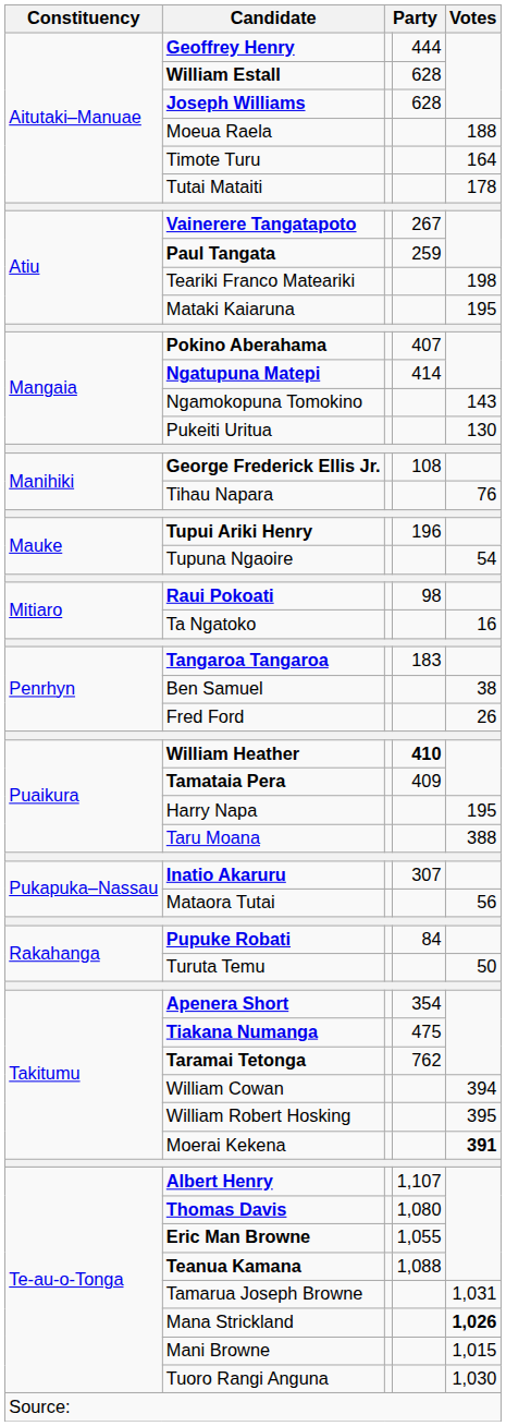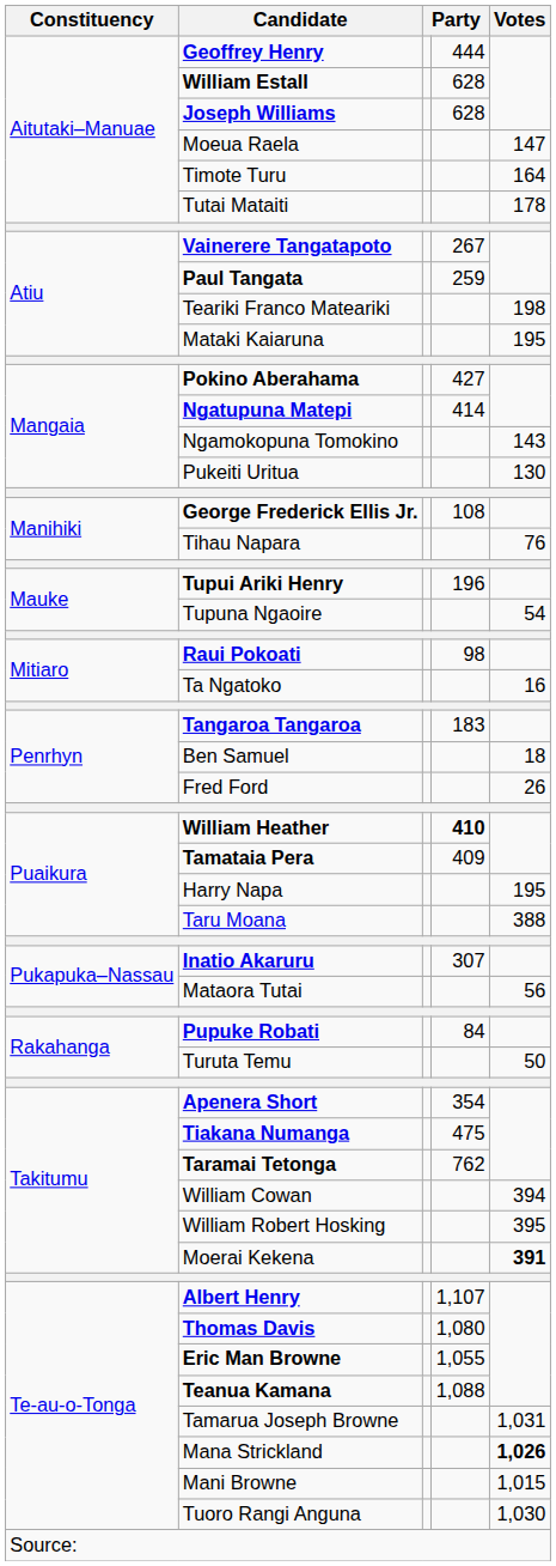 <table class="wikitable" style=text-align:right>
 <tr>
 <th>Constituency</th>
 <th>Candidate</th>
 <th colspan=2>Party</th>
 <th>Votes</th>
 </tr>
 <tr>
 <td align=left rowspan=6><a href='#'>Aitutaki–Manuae</a></td>
 <td align=left><strong><a href='#'>Geoffrey Henry</a></strong></td>
 <td></td>
 <td>444</td>
 </tr>
 <tr>
 <td align=left><strong>William Estall</strong></td>
 <td></td>
 <td>628</td>
 </tr>
 <tr>
 <td align=left><strong><a href='#'>Joseph Williams</a></strong></td>
 <td></td>
 <td>628</td>
 </tr>
 <tr>
 <td align=left>Moeua Raela</td>
 <td></td>
 <td></td>
-<td>188</td>
+<td>147</td>
 </tr>
 <tr>
 <td align=left>Timote Turu</td>
 <td></td>
 <td></td>
 <td>164</td>
 </tr>
 <tr>
 <td align=left>Tutai Mataiti</td>
 <td></td>
 <td></td>
 <td>178</td>
 </tr>
 <tr>
 <th colspan=5></th>
 </tr>
 <tr>
 <td align=left rowspan=4><a href='#'>Atiu</a></td>
 <td align=left><strong><a href='#'>Vainerere Tangatapoto</a></strong></td>
 <td></td>
 <td>267</td>
 </tr>
 <tr>
 <td align=left><strong>Paul Tangata</strong></td>
 <td></td>
 <td>259</td>
 </tr>
 <tr>
 <td align=left>Teariki Franco Mateariki</td>
 <td></td>
 <td></td>
 <td>198</td>
 </tr>
 <tr>
 <td align=left>Mataki Kaiaruna</td>
 <td></td>
 <td></td>
 <td>195</td>
 </tr>
 <tr>
 <th colspan=5></th>
 </tr>
 <tr>
 <td align=left rowspan=4><a href='#'>Mangaia</a></td>
 <td align=left><strong>Pokino Aberahama</strong></td>
 <td></td>
-<td>407</td>
+<td>427</td>
 </tr>
 <tr>
 <td align=left><strong><a href='#'>Ngatupuna Matepi</a></strong></td>
 <td></td>
 <td>414</td>
 </tr>
 <tr>
 <td align=left>Ngamokopuna Tomokino</td>
 <td></td>
 <td></td>
 <td>143</td>
 </tr>
 <tr>
 <td align=left>Pukeiti Uritua</td>
 <td></td>
 <td></td>
 <td>130</td>
 </tr>
 <tr>
 <th colspan=5></th>
 </tr>
 <tr>
 <td align=left rowspan=2><a href='#'>Manihiki</a></td>
 <td align=left><strong>George Frederick Ellis Jr.</strong></td>
 <td></td>
 <td>108</td>
 </tr>
 <tr>
 <td align=left>Tihau Napara</td>
 <td></td>
 <td></td>
 <td>76</td>
 </tr>
 <tr>
 <th colspan=5></th>
 </tr>
 <tr>
 <td align=left rowspan=2><a href='#'>Mauke</a></td>
 <td align=left><strong>Tupui Ariki Henry</strong></td>
 <td></td>
 <td>196</td>
 </tr>
 <tr>
 <td align=left>Tupuna Ngaoire</td>
 <td></td>
 <td></td>
 <td>54</td>
 </tr>
 <tr>
 <th colspan=5></th>
 </tr>
 <tr>
 <td align=left rowspan=2><a href='#'>Mitiaro</a></td>
 <td align=left><strong><a href='#'>Raui Pokoati</a></strong></td>
 <td></td>
 <td>98</td>
 </tr>
 <tr>
 <td align=left>Ta Ngatoko</td>
 <td></td>
 <td></td>
 <td>16</td>
 </tr>
 <tr>
 <th colspan=5></th>
 </tr>
 <tr>
 <td align=left rowspan=3><a href='#'>Penrhyn</a></td>
 <td align=left><strong><a href='#'>Tangaroa Tangaroa</a></strong></td>
 <td></td>
 <td>183</td>
 </tr>
 <tr>
 <td align=left>Ben Samuel</td>
 <td></td>
 <td></td>
-<td>38</td>
+<td>18</td>
 </tr>
 <tr>
 <td align=left>Fred Ford</td>
 <td></td>
 <td></td>
 <td>26</td>
 </tr>
 <tr>
 <th colspan=5></th>
 </tr>
 <tr>
 <td align=left rowspan=4><a href='#'>Puaikura</a></td>
 <td align=left><strong>William Heather</strong></td>
 <td></td>
 <td><strong>410</strong></td>
 </tr>
 <tr>
 <td align=left><strong>Tamataia Pera</strong></td>
 <td></td>
 <td>409</td>
 </tr>
 <tr>
 <td align=left>Harry Napa</td>
 <td></td>
 <td></td>
 <td>195</td>
 </tr>
 <tr>
 <td align=left><a href='#'>Taru Moana</a></td>
 <td></td>
 <td></td>
 <td>388</td>
 </tr>
 <tr>
 <th colspan=5></th>
 </tr>
 <tr>
 <td align=left rowspan=2><a href='#'>Pukapuka–Nassau</a></td>
 <td align=left><strong><a href='#'>Inatio Akaruru</a></strong></td>
 <td></td>
 <td>307</td>
 </tr>
 <tr>
 <td align=left>Mataora Tutai</td>
 <td></td>
 <td></td>
 <td>56</td>
 </tr>
 <tr>
 <th colspan=5></th>
 </tr>
 <tr>
 <td align=left rowspan=2><a href='#'>Rakahanga</a></td>
 <td align=left><strong><a href='#'>Pupuke Robati</a></strong></td>
 <td></td>
 <td>84</td>
 </tr>
 <tr>
 <td align=left>Turuta Temu</td>
 <td></td>
 <td></td>
 <td>50</td>
 </tr>
 <tr>
 <th colspan=5></th>
 </tr>
 <tr>
 <td align=left rowspan=6><a href='#'>Takitumu</a></td>
 <td align=left><strong><a href='#'>Apenera Short</a></strong></td>
 <td></td>
 <td>354</td>
 </tr>
 <tr>
 <td align=left><strong><a href='#'>Tiakana Numanga</a></strong></td>
 <td></td>
 <td>475</td>
 </tr>
 <tr>
 <td align=left><strong>Taramai Tetonga</strong></td>
 <td></td>
 <td>762</td>
 </tr>
 <tr>
 <td align=left>William Cowan</td>
 <td></td>
 <td></td>
 <td>394</td>
 </tr>
 <tr>
 <td align=left>William Robert Hosking</td>
 <td></td>
 <td></td>
 <td>395</td>
 </tr>
 <tr>
 <td align=left>Moerai Kekena</td>
 <td></td>
 <td></td>
 <td><strong>391</strong></td>
 </tr>
 <tr>
 <th colspan=5></th>
 </tr>
 <tr>
 <td align=left rowspan=8><a href='#'>Te-au-o-Tonga</a></td>
 <td align=left><strong><a href='#'>Albert Henry</a></strong></td>
 <td></td>
 <td>1,107</td>
 </tr>
 <tr>
 <td align=left><strong><a href='#'>Thomas Davis</a></strong></td>
 <td></td>
 <td>1,080</td>
 </tr>
 <tr>
 <td align=left><strong>Eric Man Browne</strong></td>
 <td></td>
 <td>1,055</td>
 </tr>
 <tr>
 <td align=left><strong>Teanua Kamana</strong></td>
 <td></td>
 <td>1,088</td>
 </tr>
 <tr>
 <td align=left>Tamarua Joseph Browne</td>
 <td></td>
 <td></td>
 <td>1,031</td>
 </tr>
 <tr>
 <td align=left>Mana Strickland</td>
 <td></td>
 <td></td>
 <td><strong>1,026</strong></td>
 </tr>
 <tr>
 <td align=left>Mani Browne</td>
 <td></td>
 <td></td>
 <td>1,015</td>
 </tr>
 <tr>
 <td align=left>Tuoro Rangi Anguna</td>
 <td></td>
 <td></td>
 <td>1,030</td>
 </tr>
 <tr>
 <td align=left colspan=5>Source:</td>
 </tr>
 </table>
